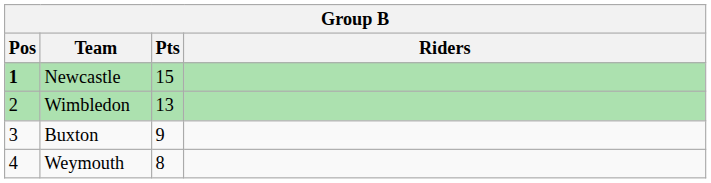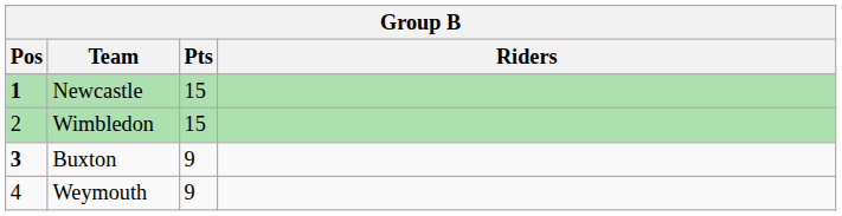 <table class="wikitable">
 <tr>
 <th colspan="4">Group B</th>
 </tr>
 <tr>
 <th width=20>Pos</th>
 <th width=90>Team</th>
 <th width=20>Pts</th>
 <th width=450>Riders</th>
 </tr>
 <tr style="background:#ACE1AF;">
 <td><strong>1</strong></td>
 <td align=left>Newcastle</td>
 <td>15</td>
 <td></td>
 </tr>
 <tr style="background:#ACE1AF;">
 <td>2</td>
 <td align=left>Wimbledon</td>
-<td>13</td>
+<td>15</td>
 <td></td>
 </tr>
 <tr>
-<td>3</td>
+<td><strong>3</strong></td>
 <td align=left>Buxton</td>
 <td>9</td>
 <td></td>
 </tr>
 <tr>
 <td>4</td>
 <td align=left>Weymouth</td>
-<td>8</td>
+<td>9</td>
 <td></td>
 </tr>
 </table>
